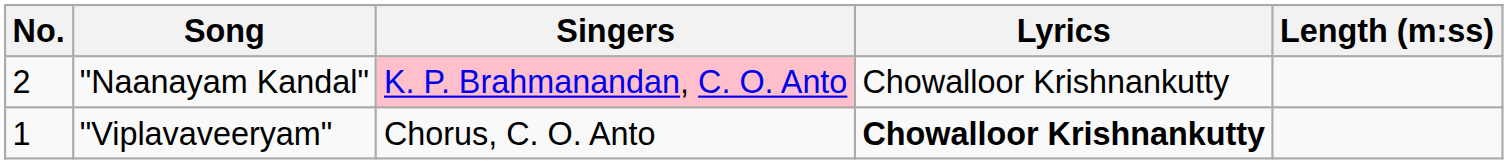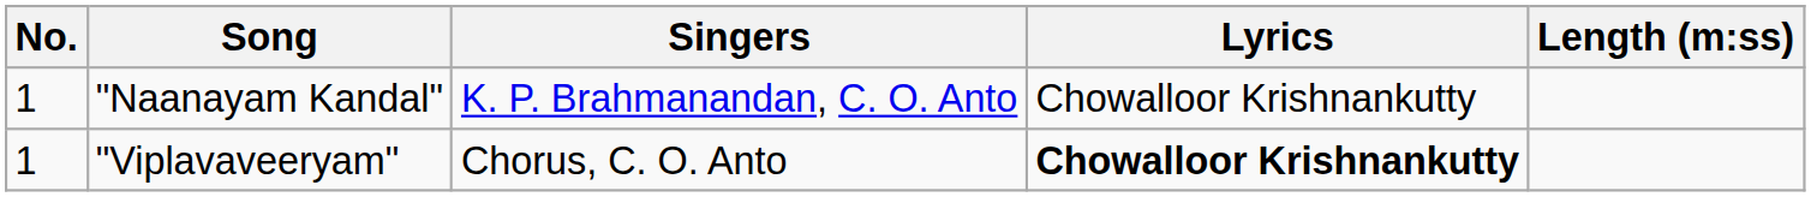 <table class="wikitable" style="font-size:95%;">
 <tr>
 <th>No.</th>
 <th>Song</th>
 <th>Singers</th>
 <th>Lyrics</th>
 <th>Length (m:ss)</th>
 </tr>
 <tr>
-<td>2</td>
+<td>1</td>
 <td>"Naanayam Kandal"</td>
-<td style="background: pink;"><a href='#'>K. P. Brahmanandan</a>, <a href='#'>C. O. Anto</a></td>
+<td><a href='#'>K. P. Brahmanandan</a>, <a href='#'>C. O. Anto</a></td>
 <td>Chowalloor Krishnankutty</td>
 <td></td>
 </tr>
 <tr>
 <td>1</td>
 <td>"Viplavaveeryam"</td>
 <td>Chorus, C. O. Anto</td>
 <td><strong>Chowalloor Krishnankutty</strong></td>
 <td></td>
 </tr>
 </table>
